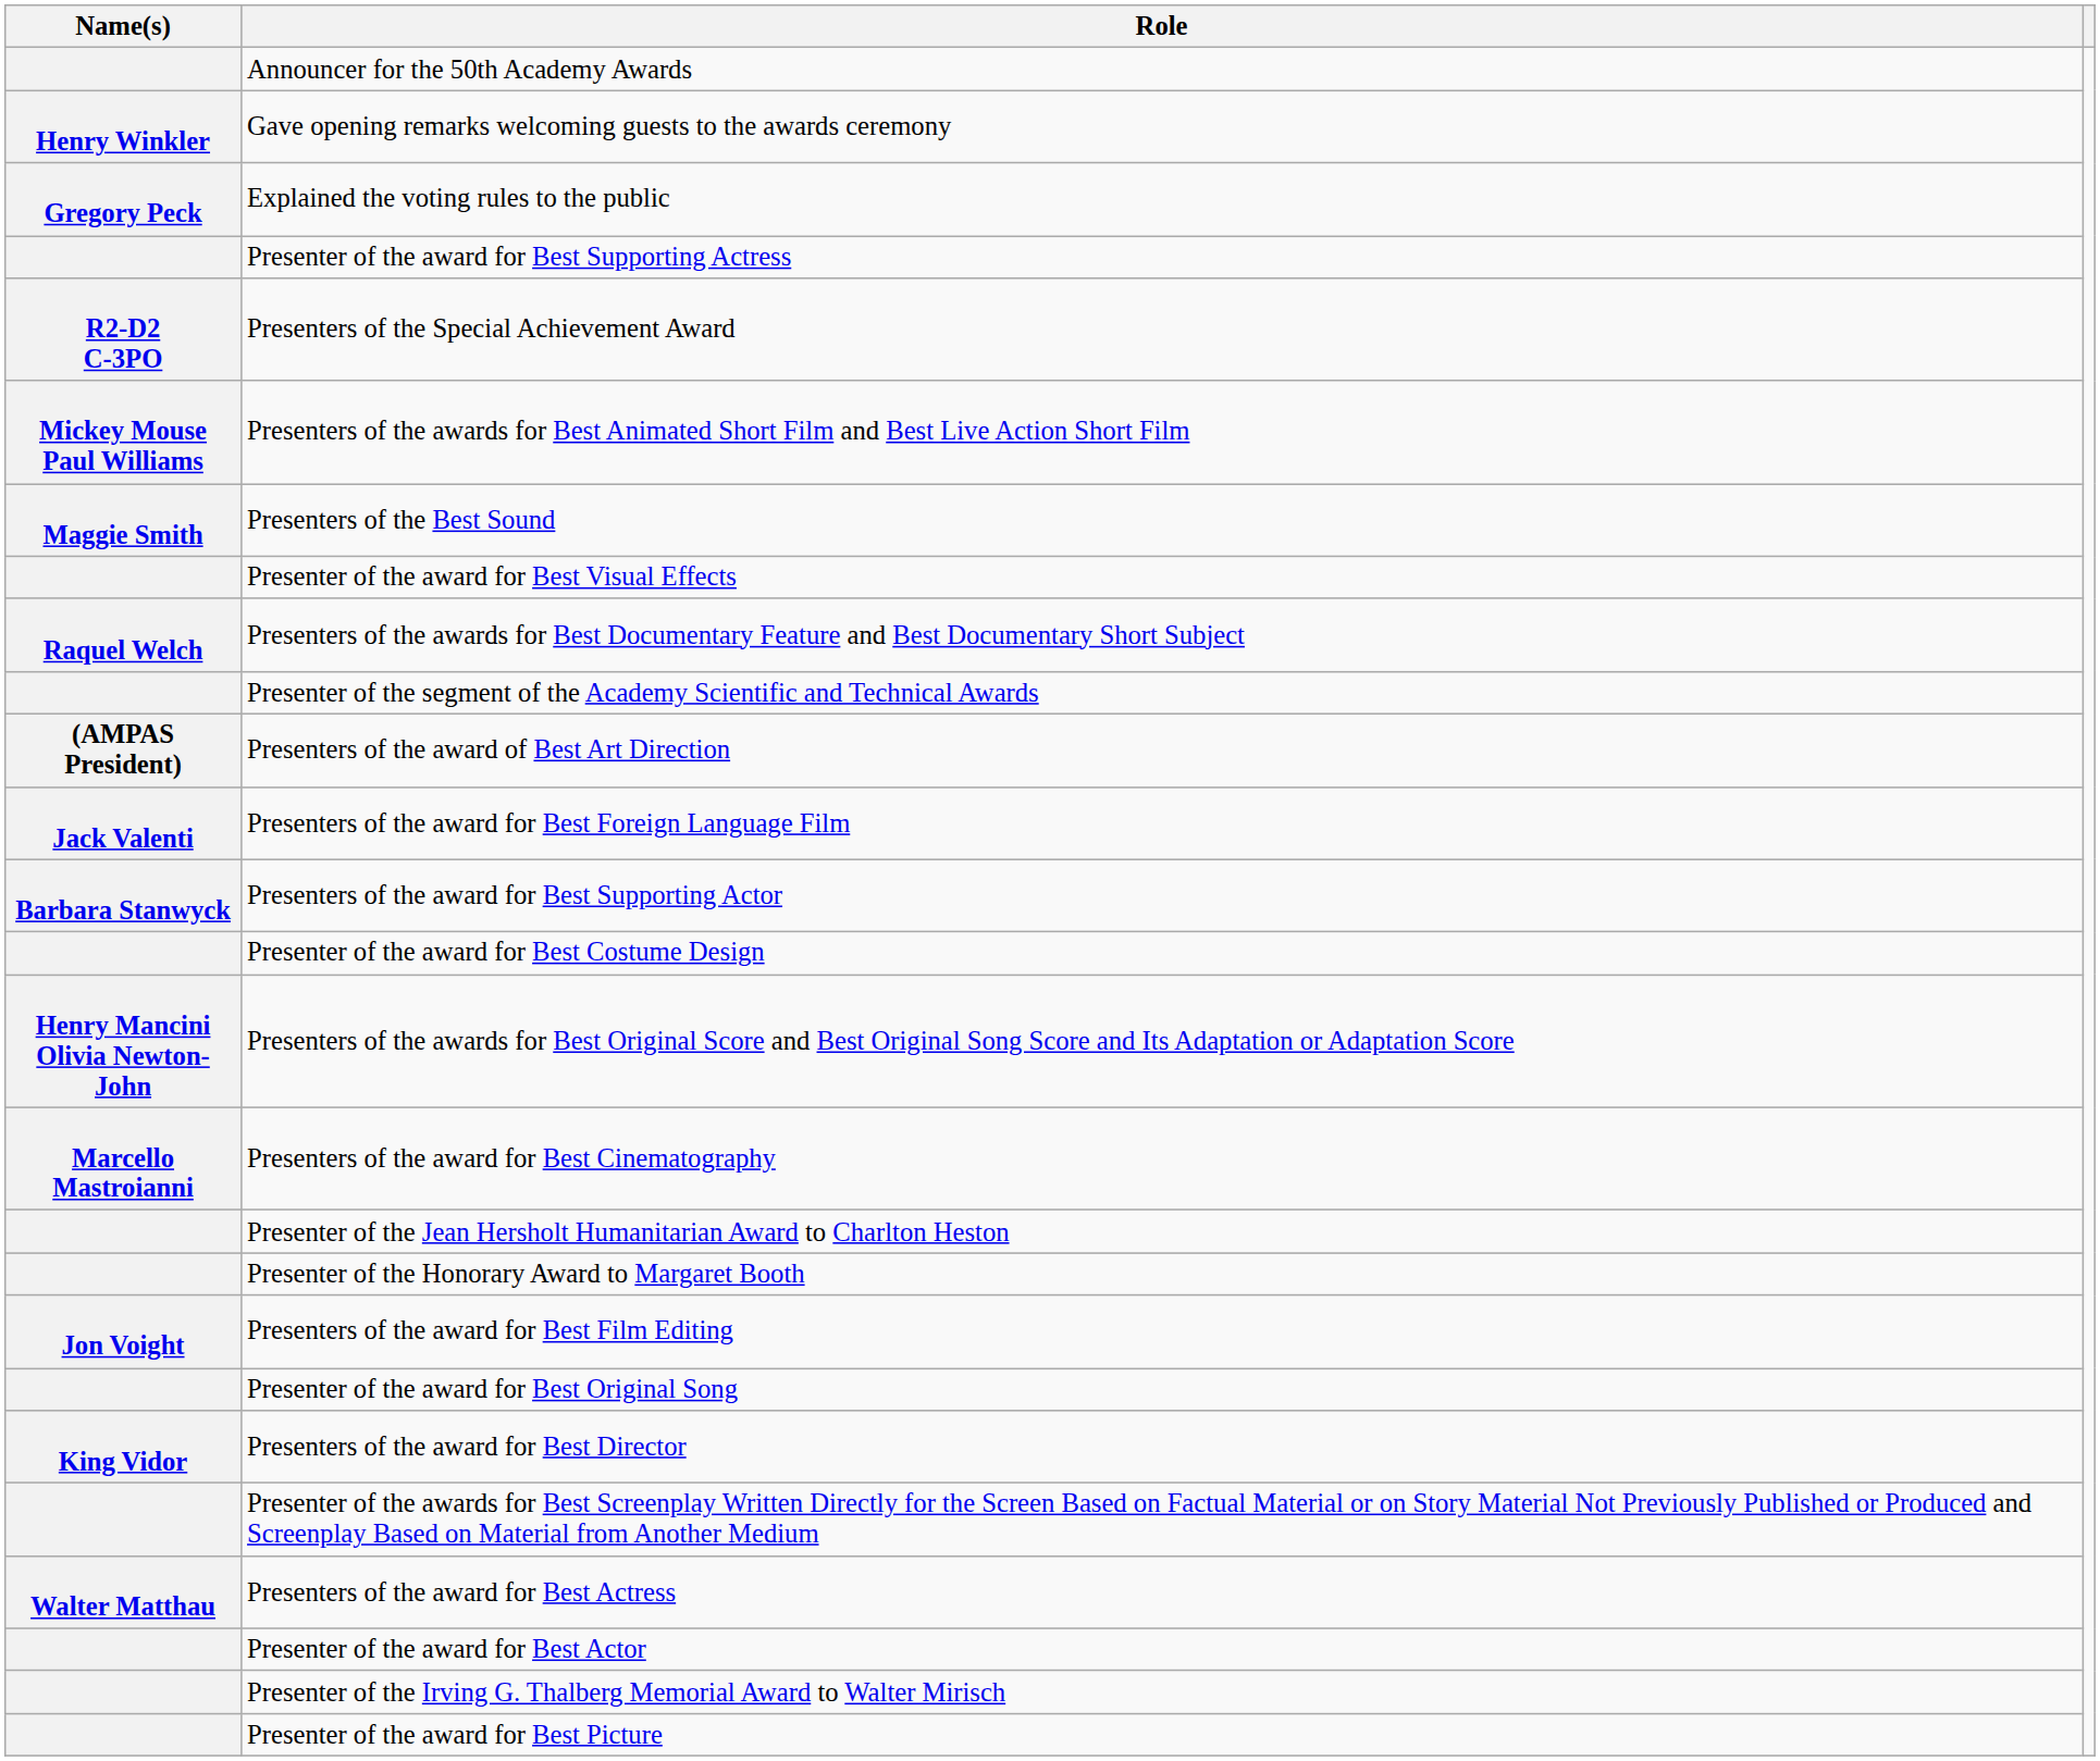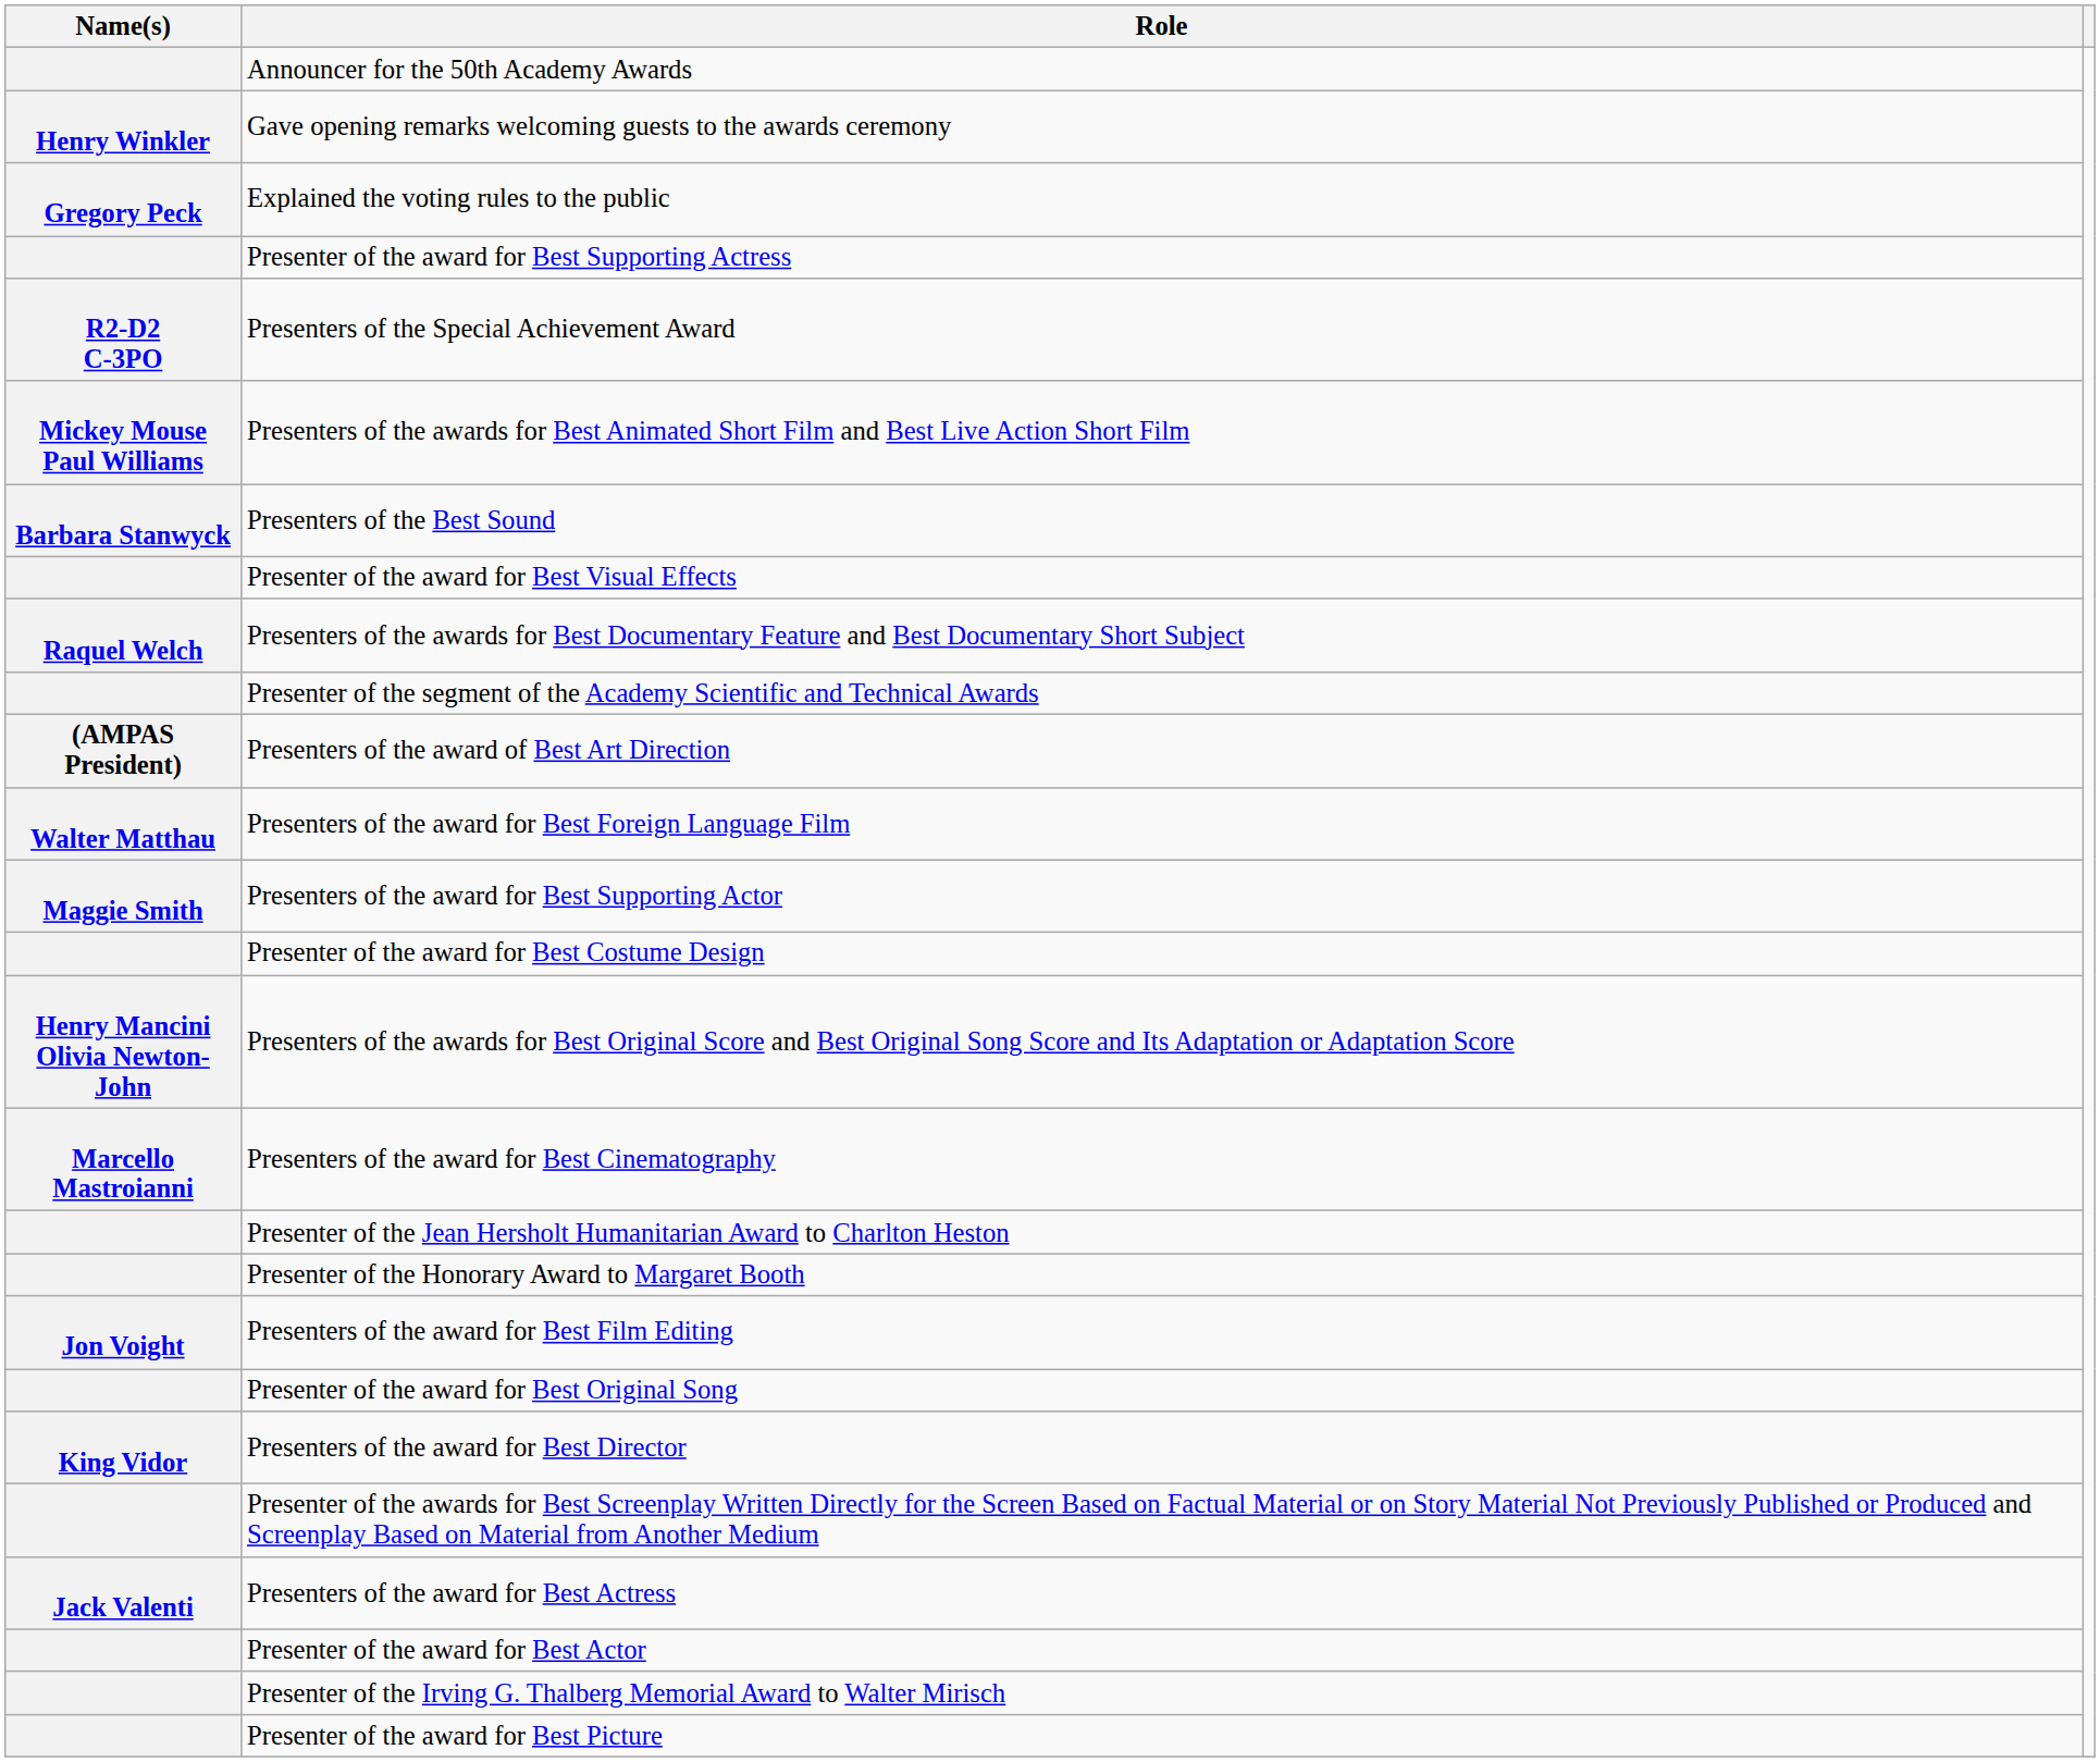 <table class="wikitable plainrowheaders sortable">
 <tr>
 <th scope="col">Name(s)</th>
 <th scope="col" class="unsortable">Role</th>
 <th scope="col" class="unsortable"></th>
 </tr>
 <tr>
 <th scope="row"></th>
 <td>Announcer for the 50th Academy Awards</td>
 <td rowspan="26"></td>
 </tr>
 <tr>
 <th scope="row"><br><a href='#'>Henry Winkler</a></th>
 <td>Gave opening remarks welcoming guests to the awards ceremony</td>
 </tr>
 <tr>
 <th scope="row"><br><a href='#'>Gregory Peck</a></th>
 <td>Explained the voting rules to the public</td>
 </tr>
 <tr>
 <th scope="row"></th>
 <td>Presenter of the award for <a href='#'>Best Supporting Actress</a></td>
 </tr>
 <tr>
 <th scope="row"><br><a href='#'>R2-D2</a><br><a href='#'>C-3PO</a></th>
 <td>Presenters of the Special Achievement Award</td>
 </tr>
 <tr>
 <th scope="row"><br><a href='#'>Mickey Mouse</a><br><a href='#'>Paul Williams</a></th>
 <td>Presenters of the awards for <a href='#'>Best Animated Short Film</a> and <a href='#'>Best Live Action Short Film</a></td>
 </tr>
 <tr>
-<th scope="row"><br><a href='#'>Maggie Smith</a></th>
+<th scope="row"><br><a href='#'>Barbara Stanwyck</a></th>
 <td>Presenters of the <a href='#'>Best Sound</a></td>
 </tr>
 <tr>
 <th scope="row"></th>
 <td>Presenter of the award for <a href='#'>Best Visual Effects</a></td>
 </tr>
 <tr>
 <th scope="row"><br><a href='#'>Raquel Welch</a></th>
 <td>Presenters of the awards for <a href='#'>Best Documentary Feature</a> and <a href='#'>Best Documentary Short Subject</a></td>
 </tr>
 <tr>
 <th scope="row"></th>
 <td>Presenter of the segment of the <a href='#'>Academy Scientific and Technical Awards</a></td>
 </tr>
 <tr>
 <th scope="row"> (AMPAS President)</th>
 <td>Presenters of the award of <a href='#'>Best Art Direction</a></td>
 </tr>
 <tr>
-<th scope="row"><br><a href='#'>Jack Valenti</a></th>
+<th scope="row"><br><a href='#'>Walter Matthau</a></th>
 <td>Presenters of the award for <a href='#'>Best Foreign Language Film</a></td>
 </tr>
 <tr>
-<th scope="row"><br><a href='#'>Barbara Stanwyck</a></th>
+<th scope="row"><br><a href='#'>Maggie Smith</a></th>
 <td>Presenters of the award for <a href='#'>Best Supporting Actor</a></td>
 </tr>
 <tr>
 <th scope="row"></th>
 <td>Presenter of the award for <a href='#'>Best Costume Design</a></td>
 </tr>
 <tr>
 <th scope="row"><br><a href='#'>Henry Mancini</a><br><a href='#'>Olivia Newton-John</a></th>
 <td>Presenters of the awards for <a href='#'>Best Original Score</a> and <a href='#'>Best Original Song Score and Its Adaptation or Adaptation Score</a></td>
 </tr>
 <tr>
 <th scope="row"><br><a href='#'>Marcello Mastroianni</a></th>
 <td>Presenters of the award for <a href='#'>Best Cinematography</a></td>
 </tr>
 <tr>
 <th scope="row"></th>
 <td>Presenter of the <a href='#'>Jean Hersholt Humanitarian Award</a> to <a href='#'>Charlton Heston</a></td>
 </tr>
 <tr>
 <th scope="row"></th>
 <td>Presenter of the Honorary Award to <a href='#'>Margaret Booth</a></td>
 </tr>
 <tr>
 <th scope="row"><br><a href='#'>Jon Voight</a></th>
 <td>Presenters of the award for <a href='#'>Best Film Editing</a></td>
 </tr>
 <tr>
 <th scope="row"></th>
 <td>Presenter of the award for <a href='#'>Best Original Song</a></td>
 </tr>
 <tr>
 <th scope="row"><br><a href='#'>King Vidor</a></th>
 <td>Presenters of the award for <a href='#'>Best Director</a></td>
 </tr>
 <tr>
 <th scope="row"></th>
 <td>Presenter of the awards for <a href='#'>Best Screenplay Written Directly for the Screen Based on Factual Material or on Story Material Not Previously Published or Produced</a> and <a href='#'>Screenplay Based on Material from Another Medium</a></td>
 </tr>
 <tr>
-<th scope="row"><br><a href='#'>Walter Matthau</a></th>
+<th scope="row"><br><a href='#'>Jack Valenti</a></th>
 <td>Presenters of the award for <a href='#'>Best Actress</a></td>
 </tr>
 <tr>
 <th scope="row"></th>
 <td>Presenter of the award for <a href='#'>Best Actor</a></td>
 </tr>
 <tr>
 <th scope="row"></th>
 <td>Presenter of the <a href='#'>Irving G. Thalberg Memorial Award</a> to <a href='#'>Walter Mirisch</a></td>
 </tr>
 <tr>
 <th scope="row"></th>
 <td>Presenter of the award for <a href='#'>Best Picture</a></td>
 </tr>
 </table>
